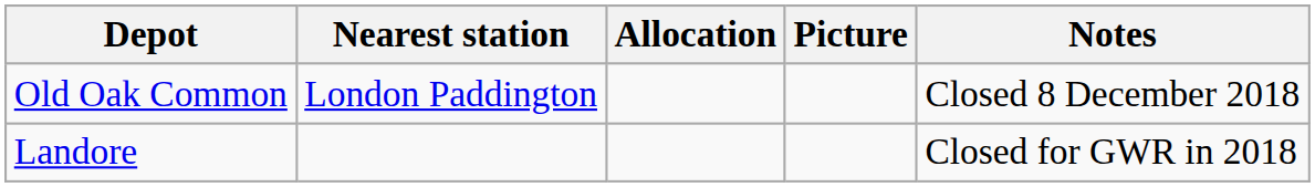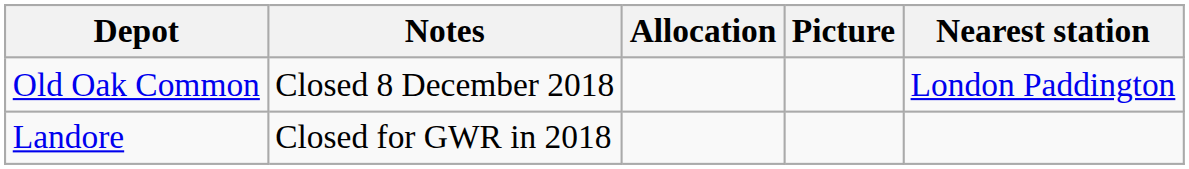 <table class="wikitable">
 <tr>
 <th>Depot</th>
-<th>Nearest station</th>
+<th>Notes</th>
 <th>Allocation</th>
 <th>Picture</th>
-<th>Notes</th>
+<th>Nearest station</th>
 </tr>
 <tr>
 <td><a href='#'>Old Oak Common</a></td>
-<td><a href='#'>London Paddington</a></td>
+<td>Closed 8 December 2018</td>
 <td></td>
 <td></td>
-<td>Closed 8 December 2018</td>
+<td><a href='#'>London Paddington</a></td>
 </tr>
 <tr>
 <td><a href='#'>Landore</a></td>
+<td>Closed for GWR in 2018</td>
 <td></td>
 <td></td>
 <td></td>
-<td>Closed for GWR in 2018</td>
 </tr>
 </table>
